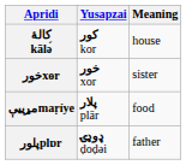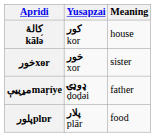 <table class="wikitable">
 <tr>
 <th colspan="2"><a href='#'>Apridi</a></th>
 <th><a href='#'>Yusapzai</a></th>
 <th>Meaning</th>
 </tr>
 <tr>
 <th colspan="2">کالۀ<br>kālə́</th>
 <td><strong>کور</strong><br>kor</td>
 <td>house</td>
 </tr>
 <tr>
 <th colspan="2">خورxɵr</th>
 <td><strong>خور</strong><br>xor</td>
 <td>sister</td>
 </tr>
 <tr>
 <th colspan="2"><strong>مړييې</strong>maṛíye</th>
+<td><strong>ډوډۍ</strong><br>ḍoḍə́i</td>
+<td>father</td>
+</tr>
+<tr>
+<th colspan="2">پلورplɒr</th>
 <td><strong>پلار</strong><br>plār</td>
 <td>food</td>
 </tr>
-<tr>
-<th colspan="2">پلورplɒr</th>
-<td><strong>ډوډۍ</strong><br>ḍoḍə́i</td>
-<td>father</td>
-</tr>
 </table>
